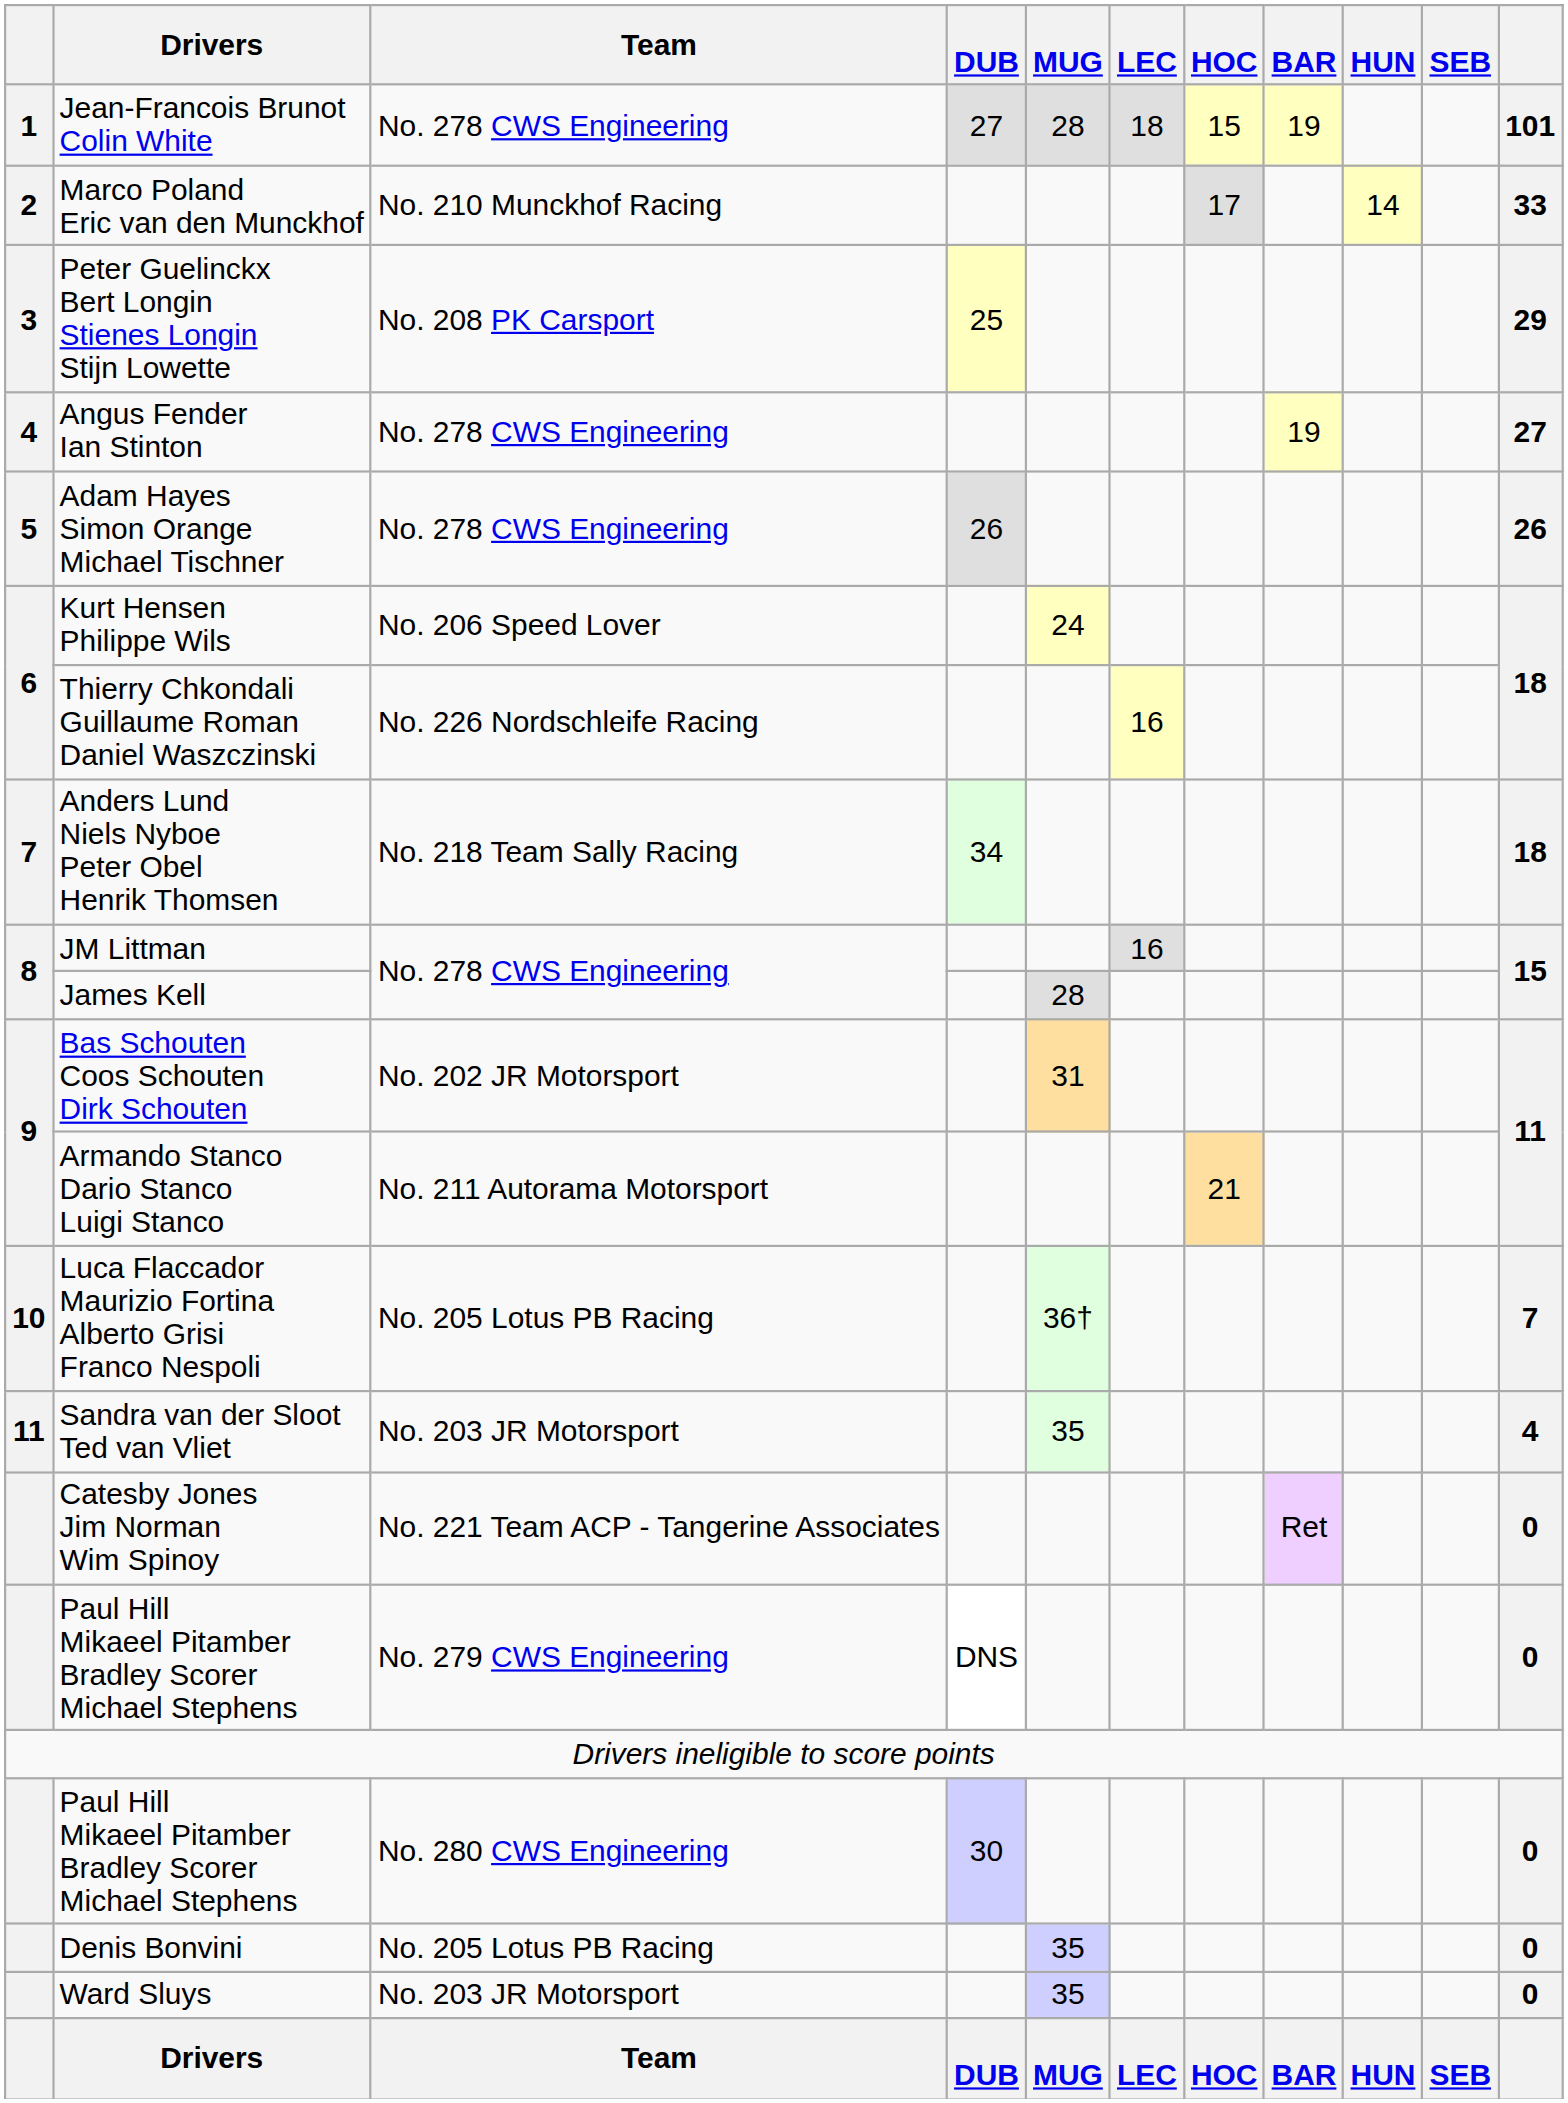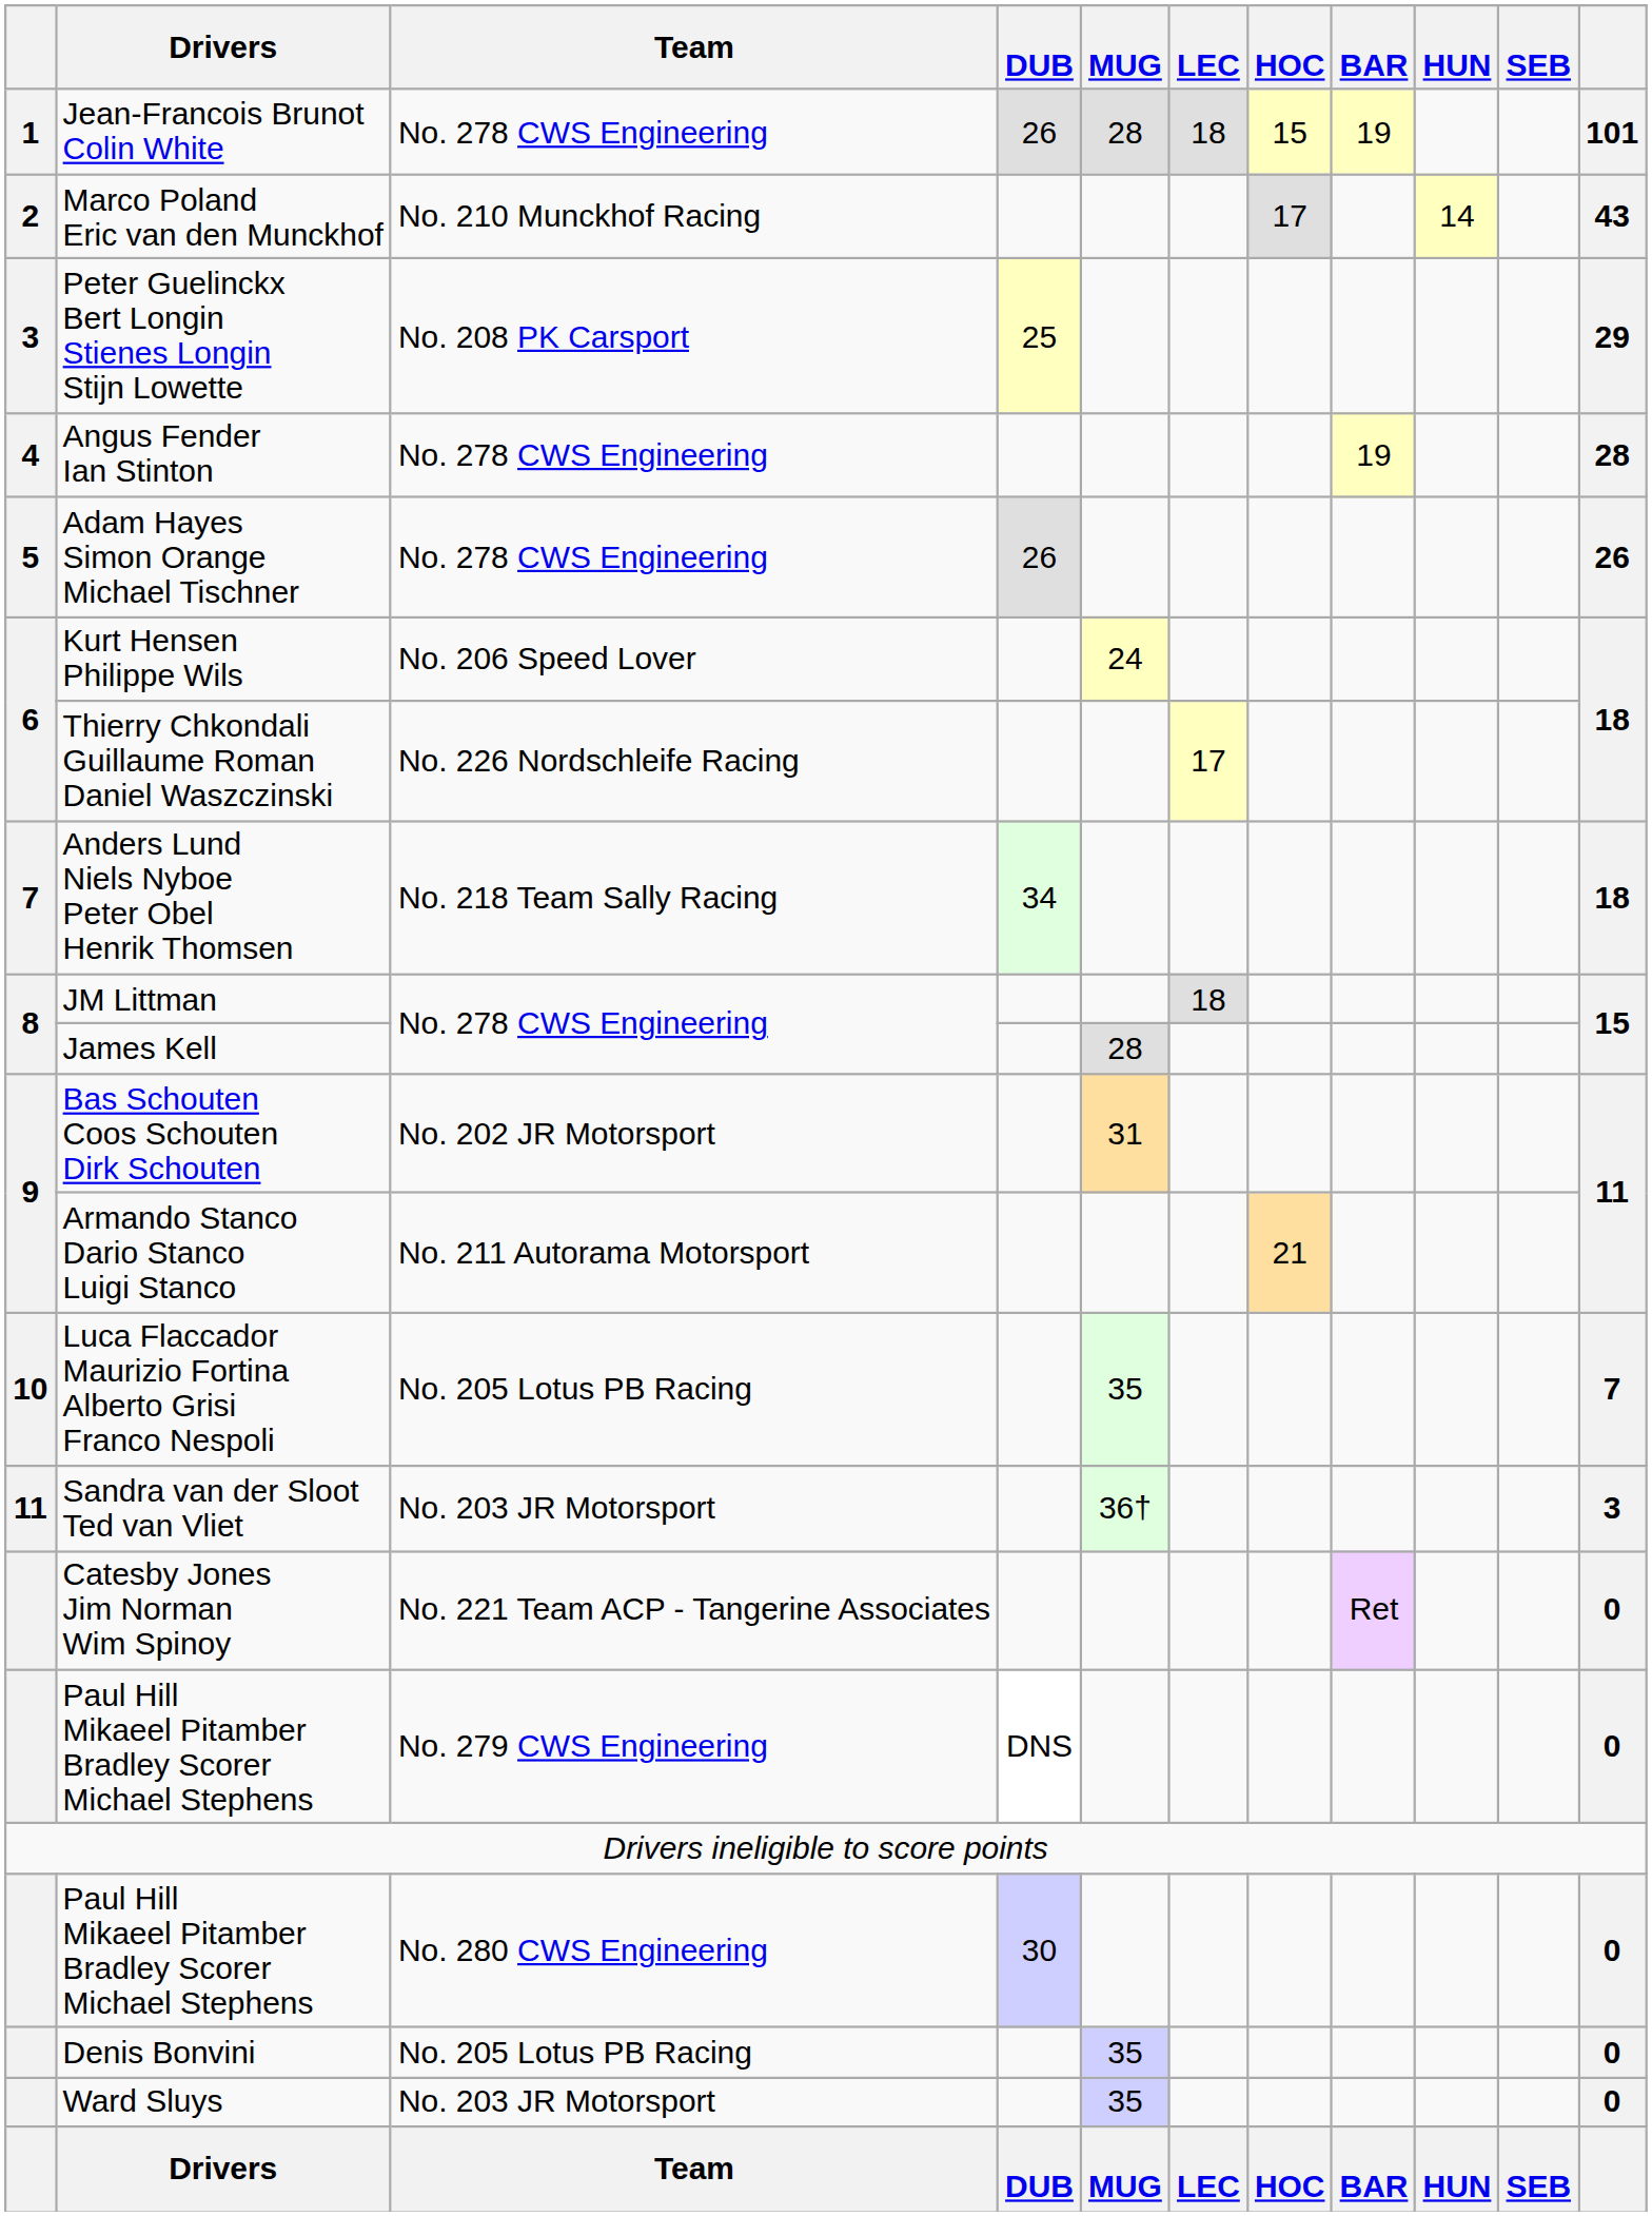 <table align=left| class="wikitable" style="font-size: 85%; text-align: center">
 <tr valign="top">
 <th valign=middle></th>
 <th valign=middle>Drivers</th>
 <th valign=middle>Team</th>
 <th><br><a href='#'>DUB</a></th>
 <th><br><a href='#'>MUG</a></th>
 <th><br><a href='#'>LEC</a></th>
 <th><br><a href='#'>HOC</a></th>
 <th><br><a href='#'>BAR</a></th>
 <th><br><a href='#'>HUN</a></th>
 <th><br><a href='#'>SEB</a></th>
 <th valign=middle>  </th>
 </tr>
 <tr>
 <th>1</th>
 <td align=left> Jean-Francois Brunot<br> <a href='#'>Colin White</a></td>
 <td align=left> No. 278 <a href='#'>CWS Engineering</a></td>
-<td style="background:#DFDFDF;">27</td>
+<td style="background:#DFDFDF;">26</td>
 <td style="background:#DFDFDF;">28</td>
 <td style="background:#DFDFDF;">18</td>
 <td style="background:#FFFFBF;">15</td>
 <td style="background:#FFFFBF;">19</td>
 <td></td>
 <td></td>
 <th>101</th>
 </tr>
 <tr>
 <th>2</th>
 <td align=left> Marco Poland<br> Eric van den Munckhof</td>
 <td align=left> No. 210 Munckhof Racing</td>
 <td></td>
 <td></td>
 <td></td>
 <td style="background:#DFDFDF;">17</td>
 <td></td>
 <td style="background:#FFFFBF;">14</td>
 <td></td>
-<th>33</th>
+<th>43</th>
 </tr>
 <tr>
 <th>3</th>
 <td align=left> Peter Guelinckx<br> Bert Longin<br> <a href='#'>Stienes Longin</a><br> Stijn Lowette</td>
 <td align=left> No. 208 <a href='#'>PK Carsport</a></td>
 <td style="background:#FFFFBF;">25</td>
 <td></td>
 <td></td>
 <td></td>
 <td></td>
 <td></td>
 <td></td>
 <th>29</th>
 </tr>
 <tr>
 <th>4</th>
 <td align=left> Angus Fender<br> Ian Stinton</td>
 <td align=left> No. 278 <a href='#'>CWS Engineering</a></td>
 <td></td>
 <td></td>
 <td></td>
 <td></td>
 <td style="background:#FFFFBF;">19</td>
 <td></td>
 <td></td>
-<th>27</th>
+<th>28</th>
 </tr>
 <tr>
 <th>5</th>
 <td align=left> Adam Hayes<br> Simon Orange<br> Michael Tischner</td>
 <td align=left> No. 278 <a href='#'>CWS Engineering</a></td>
 <td style="background:#DFDFDF;">26</td>
 <td></td>
 <td></td>
 <td></td>
 <td></td>
 <td></td>
 <td></td>
 <th>26</th>
 </tr>
 <tr>
 <th rowspan=2>6</th>
 <td align=left> Kurt Hensen<br> Philippe Wils</td>
 <td align=left> No. 206 Speed Lover</td>
 <td></td>
 <td style="background:#FFFFBF;">24</td>
 <td></td>
 <td></td>
 <td></td>
 <td></td>
 <td></td>
 <th rowspan=2>18</th>
 </tr>
 <tr>
 <td align=left> Thierry Chkondali<br> Guillaume Roman<br> Daniel Waszczinski</td>
 <td align=left> No. 226 Nordschleife Racing</td>
 <td></td>
 <td></td>
-<td style="background:#FFFFBF;">16</td>
+<td style="background:#FFFFBF;">17</td>
 <td></td>
 <td></td>
 <td></td>
 <td></td>
 </tr>
 <tr>
 <th>7</th>
 <td align=left> Anders Lund<br> Niels Nyboe<br> Peter Obel<br> Henrik Thomsen</td>
 <td align=left> No. 218 Team Sally Racing</td>
 <td style="background:#DFFFDF;">34</td>
 <td></td>
 <td></td>
 <td></td>
 <td></td>
 <td></td>
 <td></td>
 <th>18</th>
 </tr>
 <tr>
 <th rowspan=2>8</th>
 <td align=left> JM Littman</td>
 <td rowspan=2 align=left> No. 278 <a href='#'>CWS Engineering</a></td>
 <td></td>
 <td></td>
-<td style="background:#DFDFDF;">16</td>
+<td style="background:#DFDFDF;">18</td>
 <td></td>
 <td></td>
 <td></td>
 <td></td>
 <th rowspan=2>15</th>
 </tr>
 <tr>
 <td align=left> James Kell</td>
 <td></td>
 <td style="background:#DFDFDF;">28</td>
 <td></td>
 <td></td>
 <td></td>
 <td></td>
 <td></td>
 </tr>
 <tr>
 <th rowspan=2>9</th>
 <td align=left> <a href='#'>Bas Schouten</a><br> Coos Schouten<br> <a href='#'>Dirk Schouten</a></td>
 <td align=left> No. 202 JR Motorsport</td>
 <td></td>
 <td style="background:#FFDF9F;">31</td>
 <td></td>
 <td></td>
 <td></td>
 <td></td>
 <td></td>
 <th rowspan=2>11</th>
 </tr>
 <tr>
 <td align=left> Armando Stanco<br> Dario Stanco<br> Luigi Stanco</td>
 <td align=left> No. 211 Autorama Motorsport</td>
 <td></td>
 <td></td>
 <td></td>
 <td style="background:#FFDF9F;">21</td>
 <td></td>
 <td></td>
 <td></td>
 </tr>
 <tr>
 <th>10</th>
 <td align=left> Luca Flaccador<br> Maurizio Fortina<br> Alberto Grisi<br> Franco Nespoli</td>
 <td align=left> No. 205 Lotus PB Racing</td>
 <td></td>
-<td style="background:#DFFFDF;">36†</td>
+<td style="background:#DFFFDF;">35</td>
 <td></td>
 <td></td>
 <td></td>
 <td></td>
 <td></td>
 <th>7</th>
 </tr>
 <tr>
 <th>11</th>
 <td align=left> Sandra van der Sloot<br> Ted van Vliet</td>
 <td align=left> No. 203 JR Motorsport</td>
 <td></td>
-<td style="background:#DFFFDF;">35</td>
+<td style="background:#DFFFDF;">36†</td>
 <td></td>
 <td></td>
 <td></td>
 <td></td>
 <td></td>
-<th>4</th>
+<th>3</th>
 </tr>
 <tr>
 <th></th>
 <td align=left> Catesby Jones<br> Jim Norman<br> Wim Spinoy</td>
 <td align=left> No. 221 Team ACP - Tangerine Associates</td>
 <td></td>
 <td></td>
 <td></td>
 <td></td>
 <td style="background:#EFCFFF;">Ret</td>
 <td></td>
 <td></td>
 <th>0</th>
 </tr>
 <tr>
 <th></th>
 <td align=left> Paul Hill<br> Mikaeel Pitamber<br> Bradley Scorer<br> Michael Stephens</td>
 <td align=left> No. 279 <a href='#'>CWS Engineering</a></td>
 <td style="background:#FFFFFF;">DNS</td>
 <td></td>
 <td></td>
 <td></td>
 <td></td>
 <td></td>
 <td></td>
 <th>0</th>
 </tr>
 <tr>
 <td colspan=12><em>Drivers ineligible to score points</em></td>
 </tr>
 <tr>
 <th></th>
 <td align=left> Paul Hill<br> Mikaeel Pitamber<br> Bradley Scorer<br> Michael Stephens</td>
 <td align=left> No. 280 <a href='#'>CWS Engineering</a></td>
 <td style="background:#CFCFFF;">30</td>
 <td></td>
 <td></td>
 <td></td>
 <td></td>
 <td></td>
 <td></td>
 <th>0</th>
 </tr>
 <tr>
 <th></th>
 <td align=left> Denis Bonvini</td>
 <td align=left> No. 205 Lotus PB Racing</td>
 <td></td>
 <td style="background:#CFCFFF;">35</td>
 <td></td>
 <td></td>
 <td></td>
 <td></td>
 <td></td>
 <th>0</th>
 </tr>
 <tr>
 <th></th>
 <td align=left> Ward Sluys</td>
 <td align=left> No. 203 JR Motorsport</td>
 <td></td>
 <td style="background:#CFCFFF;">35</td>
 <td></td>
 <td></td>
 <td></td>
 <td></td>
 <td></td>
 <th>0</th>
 </tr>
 <tr>
 <th valign=middle></th>
 <th valign=middle>Drivers</th>
 <th valign=middle>Team</th>
 <th><br><a href='#'>DUB</a></th>
 <th><br><a href='#'>MUG</a></th>
 <th><br><a href='#'>LEC</a></th>
 <th><br><a href='#'>HOC</a></th>
 <th><br><a href='#'>BAR</a></th>
 <th><br><a href='#'>HUN</a></th>
 <th><br><a href='#'>SEB</a></th>
 <th valign=middle>  </th>
 </tr>
 </table>
